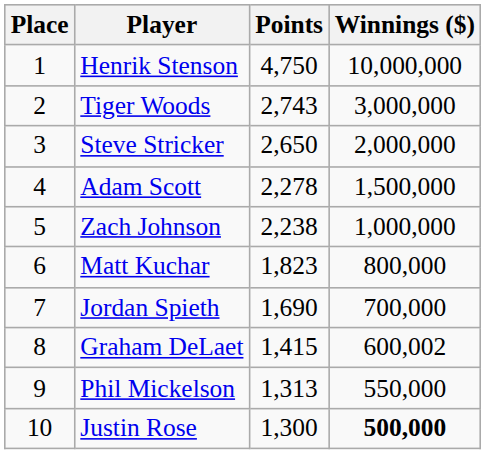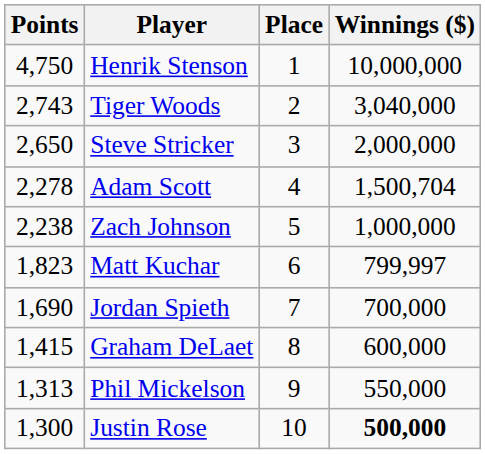 <table class="wikitable">
 <tr>
+<th>Points</th>
+<th>Player</th>
 <th>Place</th>
-<th>Player</th>
-<th>Points</th>
 <th>Winnings ($)</th>
 </tr>
 <tr>
+<td align=center>4,750</td>
+<td> <a href='#'>Henrik Stenson</a></td>
 <td align=center>1</td>
-<td> <a href='#'>Henrik Stenson</a></td>
-<td align=center>4,750</td>
 <td align=center>10,000,000</td>
 </tr>
 <tr>
+<td align=center>2,743</td>
+<td> <a href='#'>Tiger Woods</a></td>
 <td align=center>2</td>
-<td> <a href='#'>Tiger Woods</a></td>
-<td align=center>2,743</td>
-<td align=center>3,000,000</td>
+<td align=center>3,040,000</td>
 </tr>
 <tr>
+<td align=center>2,650</td>
+<td> <a href='#'>Steve Stricker</a></td>
 <td align=center>3</td>
-<td> <a href='#'>Steve Stricker</a></td>
-<td align=center>2,650</td>
 <td align=center>2,000,000</td>
 </tr>
 <tr>
+<td align=center>2,278</td>
+<td> <a href='#'>Adam Scott</a></td>
 <td align=center>4</td>
-<td> <a href='#'>Adam Scott</a></td>
-<td align=center>2,278</td>
-<td align=center>1,500,000</td>
+<td align=center>1,500,704</td>
 </tr>
 <tr>
+<td align=center>2,238</td>
+<td> <a href='#'>Zach Johnson</a></td>
 <td align=center>5</td>
-<td> <a href='#'>Zach Johnson</a></td>
-<td align=center>2,238</td>
 <td align=center>1,000,000</td>
 </tr>
 <tr>
+<td align=center>1,823</td>
+<td> <a href='#'>Matt Kuchar</a></td>
 <td align=center>6</td>
-<td> <a href='#'>Matt Kuchar</a></td>
-<td align=center>1,823</td>
-<td align=center>800,000</td>
+<td align=center>799,997</td>
 </tr>
 <tr>
+<td align=center>1,690</td>
+<td> <a href='#'>Jordan Spieth</a></td>
 <td align=center>7</td>
-<td> <a href='#'>Jordan Spieth</a></td>
-<td align=center>1,690</td>
 <td align=center>700,000</td>
 </tr>
 <tr>
+<td align=center>1,415</td>
+<td> <a href='#'>Graham DeLaet</a></td>
 <td align=center>8</td>
-<td> <a href='#'>Graham DeLaet</a></td>
-<td align=center>1,415</td>
-<td align=center>600,002</td>
+<td align=center>600,000</td>
 </tr>
 <tr>
+<td align=center>1,313</td>
+<td> <a href='#'>Phil Mickelson</a></td>
 <td align=center>9</td>
-<td> <a href='#'>Phil Mickelson</a></td>
-<td align=center>1,313</td>
 <td align=center>550,000</td>
 </tr>
 <tr>
+<td align=center>1,300</td>
+<td> <a href='#'>Justin Rose</a></td>
 <td align=center>10</td>
-<td> <a href='#'>Justin Rose</a></td>
-<td align=center>1,300</td>
 <td align=center><strong>500,000</strong></td>
 </tr>
 </table>
